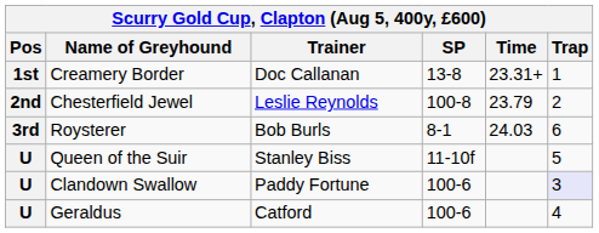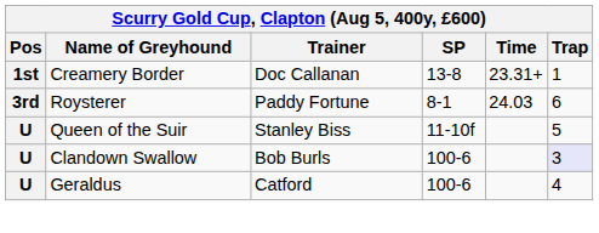 <table class="wikitable">
 <tr>
 <th colspan="6"><a href='#'>Scurry Gold Cup</a>, <a href='#'>Clapton</a> (Aug 5, 400y, £600)</th>
 </tr>
 <tr>
 <th width=30>Pos</th>
 <th width=180>Name of Greyhound</th>
 <th width=150>Trainer</th>
 <th width=50>SP</th>
 <th width=50>Time</th>
 <th width=30>Trap</th>
 </tr>
 <tr>
 <th>1st</th>
 <td>Creamery Border</td>
 <td>Doc Callanan</td>
 <td>13-8</td>
 <td>23.31+</td>
 <td>1</td>
 </tr>
 <tr>
-<th>2nd</th>
-<td>Chesterfield Jewel</td>
-<td><a href='#'>Leslie Reynolds</a></td>
-<td>100-8</td>
-<td>23.79</td>
-<td>2</td>
-</tr>
-<tr>
 <th>3rd</th>
 <td>Roysterer</td>
-<td>Bob Burls</td>
+<td>Paddy Fortune</td>
 <td>8-1</td>
 <td>24.03</td>
 <td>6</td>
 </tr>
 <tr>
 <th>U</th>
 <td>Queen of the Suir</td>
 <td>Stanley Biss</td>
 <td>11-10f</td>
 <td></td>
 <td>5</td>
 </tr>
 <tr>
 <th>U</th>
 <td>Clandown Swallow</td>
-<td>Paddy Fortune</td>
+<td>Bob Burls</td>
 <td>100-6</td>
 <td></td>
 <td style="background: lavender;">3</td>
 </tr>
 <tr>
 <th>U</th>
 <td>Geraldus</td>
 <td>Catford</td>
 <td>100-6</td>
 <td></td>
 <td>4</td>
 </tr>
 </table>
